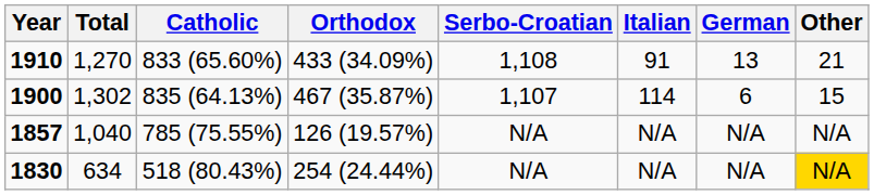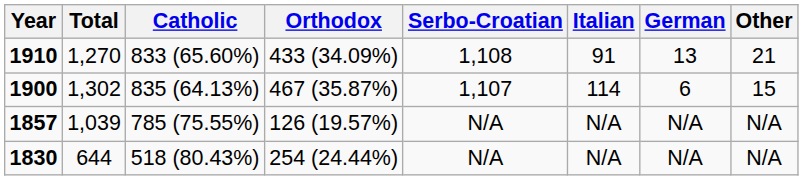 <table class="wikitable" style="; text-align: center;">
 <tr>
 <th>Year</th>
 <th>Total</th>
 <th><a href='#'>Catholic</a></th>
 <th><a href='#'>Orthodox</a></th>
 <th><a href='#'>Serbo-Croatian</a></th>
 <th><a href='#'>Italian</a></th>
 <th><a href='#'>German</a></th>
 <th>Other</th>
 </tr>
 <tr>
 <td><strong>1910</strong></td>
 <td>1,270</td>
 <td>833 (65.60%)</td>
 <td>433 (34.09%)</td>
 <td>1,108</td>
 <td>91</td>
 <td>13</td>
 <td>21</td>
 </tr>
 <tr>
 <td><strong>1900</strong></td>
 <td>1,302</td>
 <td>835 (64.13%)</td>
 <td>467 (35.87%)</td>
 <td>1,107</td>
 <td>114</td>
 <td>6</td>
 <td>15</td>
 </tr>
 <tr>
 <td><strong>1857</strong></td>
-<td>1,040</td>
+<td>1,039</td>
 <td>785 (75.55%)</td>
 <td>126 (19.57%)</td>
 <td>N/A</td>
 <td>N/A</td>
 <td>N/A</td>
 <td>N/A</td>
 </tr>
 <tr>
 <td><strong>1830</strong></td>
-<td>634</td>
+<td>644</td>
 <td>518 (80.43%)</td>
 <td>254 (24.44%)</td>
 <td>N/A</td>
 <td>N/A</td>
 <td>N/A</td>
-<td style="background: gold;">N/A</td>
+<td>N/A</td>
 </tr>
 </table>
